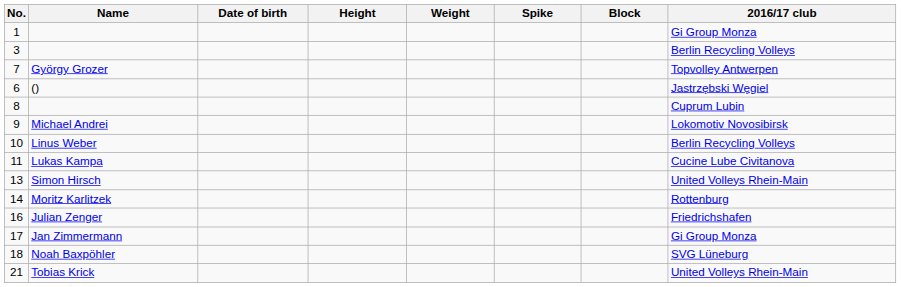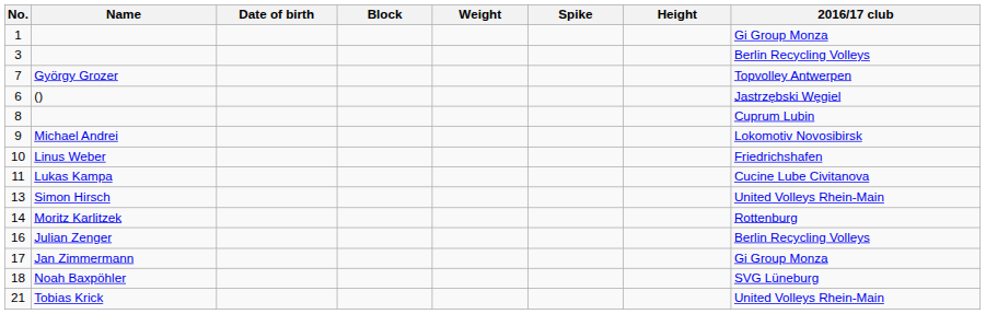 <table class="wikitable sortable" style="font-size:100%; text-align:center;">
 <tr>
 <th>No.</th>
 <th style="width:14em">Name</th>
 <th style="width:9em">Date of birth</th>
-<th style="width:8em">Height</th>
+<th style="width:7em">Block</th>
 <th style="width:7em">Weight</th>
 <th style="width:7em">Spike</th>
-<th style="width:7em">Block</th>
+<th style="width:8em">Height</th>
 <th style="width:19em">2016/17 club</th>
 </tr>
 <tr>
 <td>1</td>
 <td style="text-align:left;"></td>
 <td style="text-align:right;"></td>
 <td></td>
 <td></td>
 <td></td>
 <td></td>
 <td style="text-align:left;"> <a href='#'>Gi Group Monza</a></td>
 </tr>
 <tr>
 <td>3</td>
 <td style="text-align:left;"></td>
 <td style="text-align:right;"></td>
 <td></td>
 <td></td>
 <td></td>
 <td></td>
 <td style="text-align:left;"> <a href='#'>Berlin Recycling Volleys</a></td>
 </tr>
 <tr>
 <td>7</td>
 <td style="text-align:left;"><a href='#'>György Grozer</a></td>
 <td style="text-align:right;"></td>
 <td></td>
 <td></td>
 <td></td>
 <td></td>
 <td style="text-align:left;"> <a href='#'>Topvolley Antwerpen</a></td>
 </tr>
 <tr>
 <td>6</td>
 <td style="text-align:left;"> ()</td>
 <td style="text-align:right;"></td>
 <td></td>
 <td></td>
 <td></td>
 <td></td>
 <td style="text-align:left;"> <a href='#'>Jastrzębski Węgiel</a></td>
 </tr>
 <tr>
 <td>8</td>
 <td style="text-align:left;"></td>
 <td style="text-align:right;"></td>
 <td></td>
 <td></td>
 <td></td>
 <td></td>
 <td style="text-align:left;"> <a href='#'>Cuprum Lubin</a></td>
 </tr>
 <tr>
 <td>9</td>
 <td style="text-align:left;"><a href='#'>Michael Andrei</a></td>
 <td style="text-align:right;"></td>
 <td></td>
 <td></td>
 <td></td>
 <td></td>
 <td style="text-align:left;"> <a href='#'>Lokomotiv Novosibirsk</a></td>
 </tr>
 <tr>
 <td>10</td>
 <td style="text-align:left;"><a href='#'>Linus Weber</a></td>
 <td style="text-align:right;"></td>
 <td></td>
 <td></td>
 <td></td>
 <td></td>
-<td style="text-align:left;"> <a href='#'>Berlin Recycling Volleys</a></td>
+<td style="text-align:left;"> <a href='#'>Friedrichshafen</a></td>
 </tr>
 <tr>
 <td>11</td>
 <td style="text-align:left;"><a href='#'>Lukas Kampa</a></td>
 <td style="text-align:right;"></td>
 <td></td>
 <td></td>
 <td></td>
 <td></td>
 <td style="text-align:left;"> <a href='#'>Cucine Lube Civitanova</a></td>
 </tr>
 <tr>
 <td>13</td>
 <td style="text-align:left;"><a href='#'>Simon Hirsch</a></td>
 <td style="text-align:right;"></td>
 <td></td>
 <td></td>
 <td></td>
 <td></td>
 <td style="text-align:left;"> <a href='#'>United Volleys Rhein-Main</a></td>
 </tr>
 <tr>
 <td>14</td>
 <td style="text-align:left;"><a href='#'>Moritz Karlitzek</a></td>
 <td style="text-align:right;"></td>
 <td></td>
 <td></td>
 <td></td>
 <td></td>
 <td style="text-align:left;"> <a href='#'>Rottenburg</a></td>
 </tr>
 <tr>
 <td>16</td>
 <td style="text-align:left;"><a href='#'>Julian Zenger</a></td>
 <td style="text-align:right;"></td>
 <td></td>
 <td></td>
 <td></td>
 <td></td>
-<td style="text-align:left;"> <a href='#'>Friedrichshafen</a></td>
+<td style="text-align:left;"> <a href='#'>Berlin Recycling Volleys</a></td>
 </tr>
 <tr>
 <td>17</td>
 <td style="text-align:left;"><a href='#'>Jan Zimmermann</a></td>
 <td style="text-align:right;"></td>
 <td></td>
 <td></td>
 <td></td>
 <td></td>
 <td style="text-align:left;"> <a href='#'>Gi Group Monza</a></td>
 </tr>
 <tr>
 <td>18</td>
 <td style="text-align:left;"><a href='#'>Noah Baxpöhler</a></td>
 <td style="text-align:right;"></td>
 <td></td>
 <td></td>
 <td></td>
 <td></td>
 <td style="text-align:left;"> <a href='#'>SVG Lüneburg</a></td>
 </tr>
 <tr>
 <td>21</td>
 <td style="text-align:left;"><a href='#'>Tobias Krick</a></td>
 <td style="text-align:right;"></td>
 <td></td>
 <td></td>
 <td></td>
 <td></td>
 <td style="text-align:left;"> <a href='#'>United Volleys Rhein-Main</a></td>
 </tr>
 </table>
